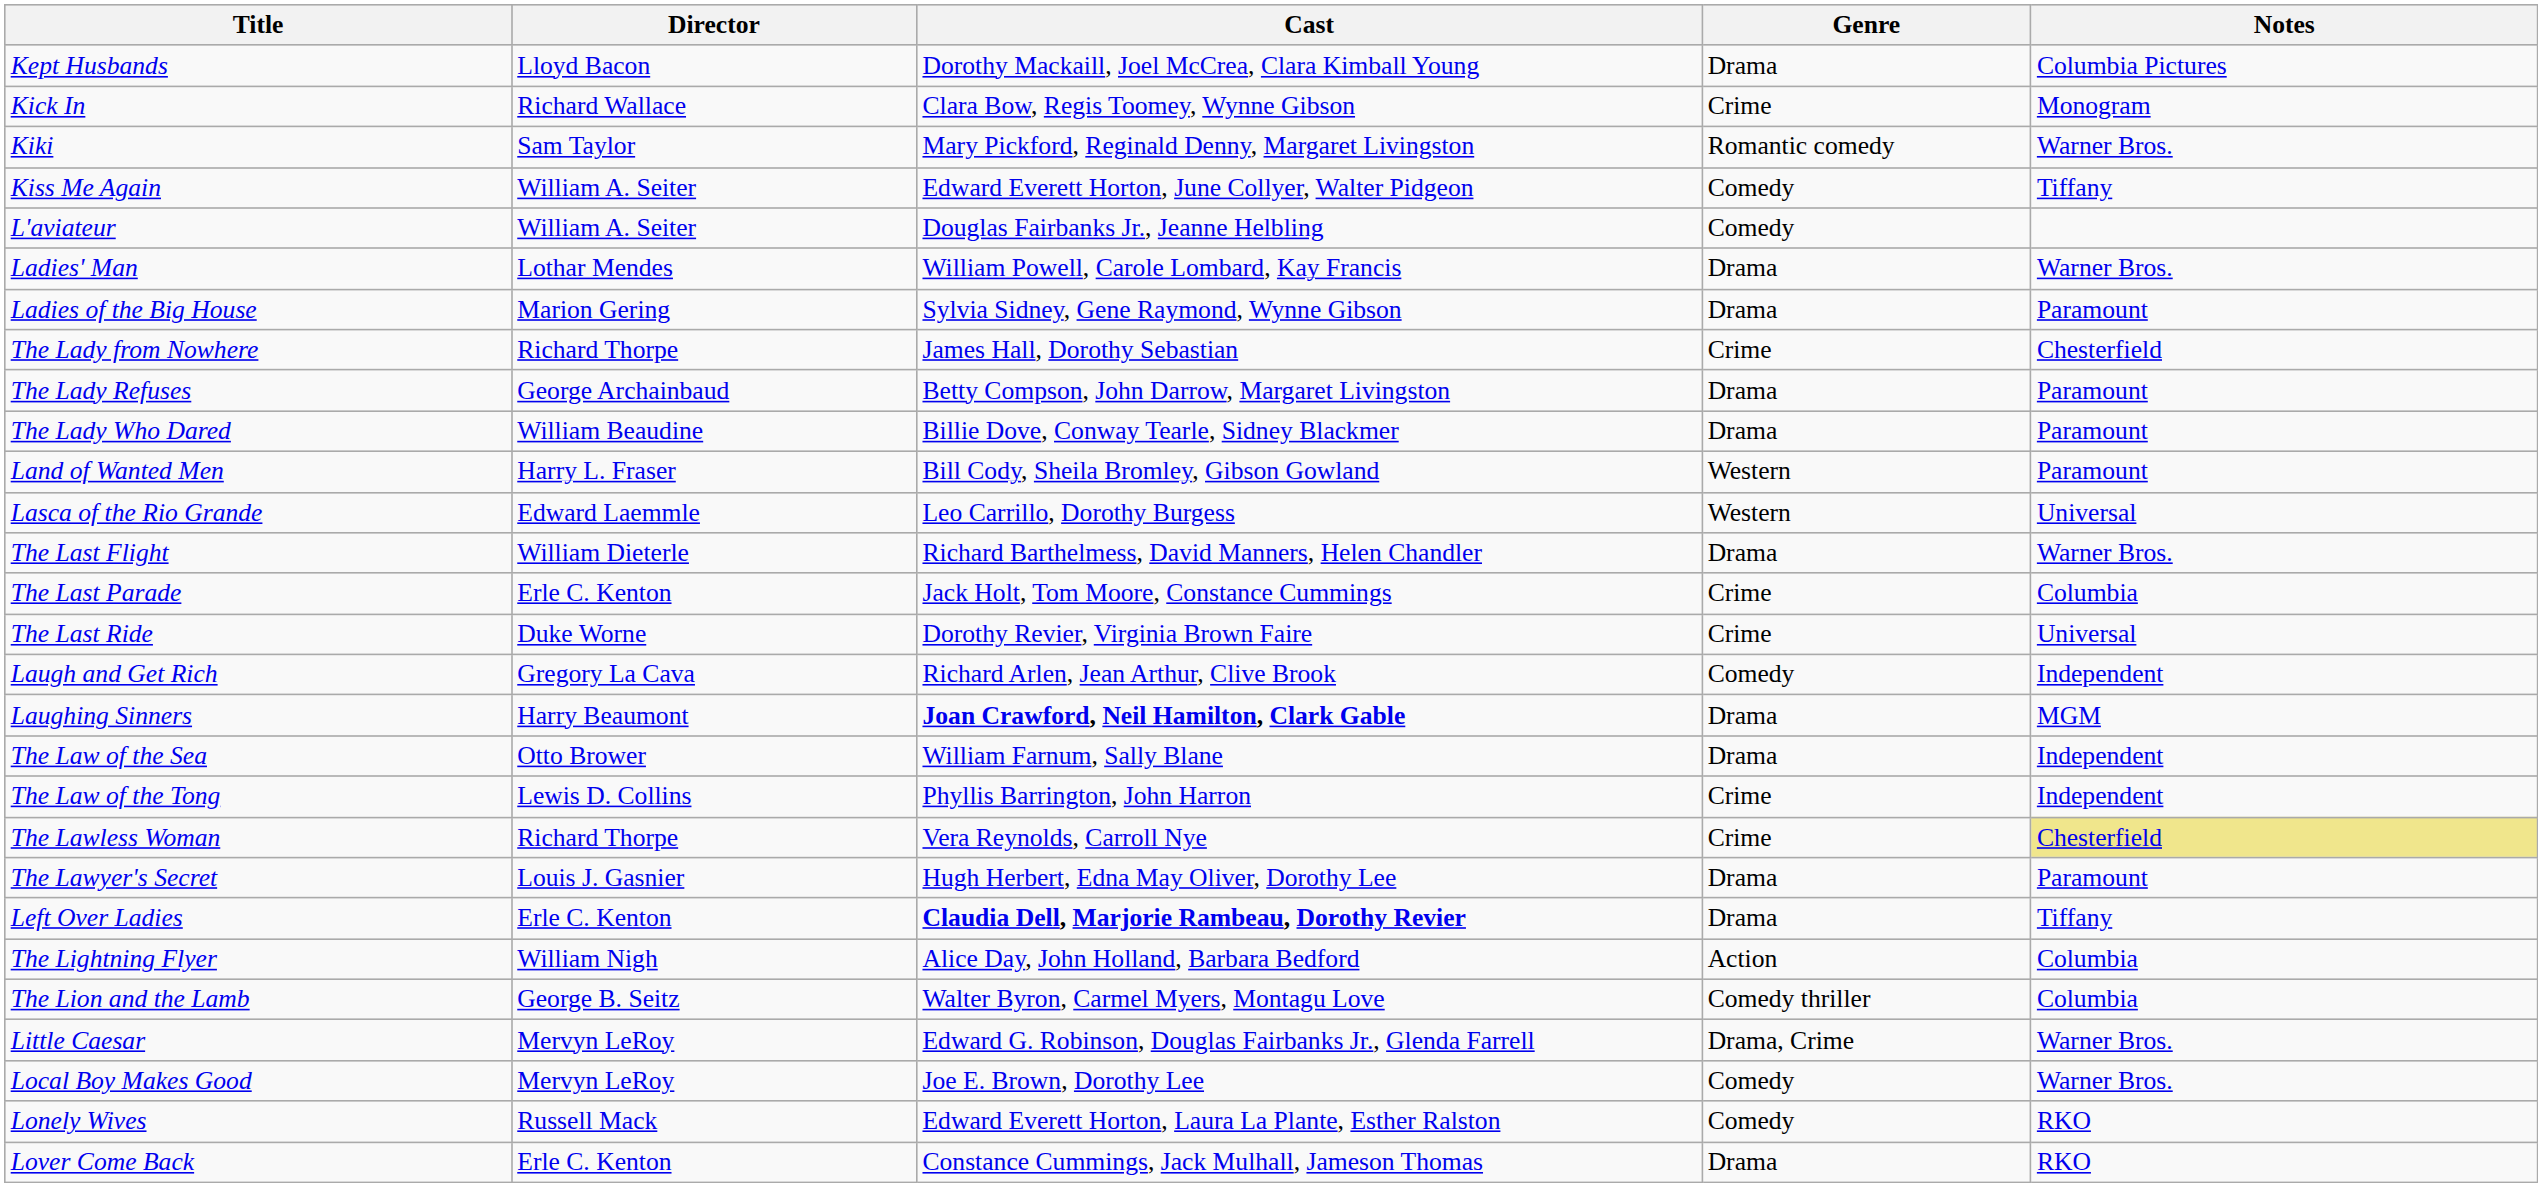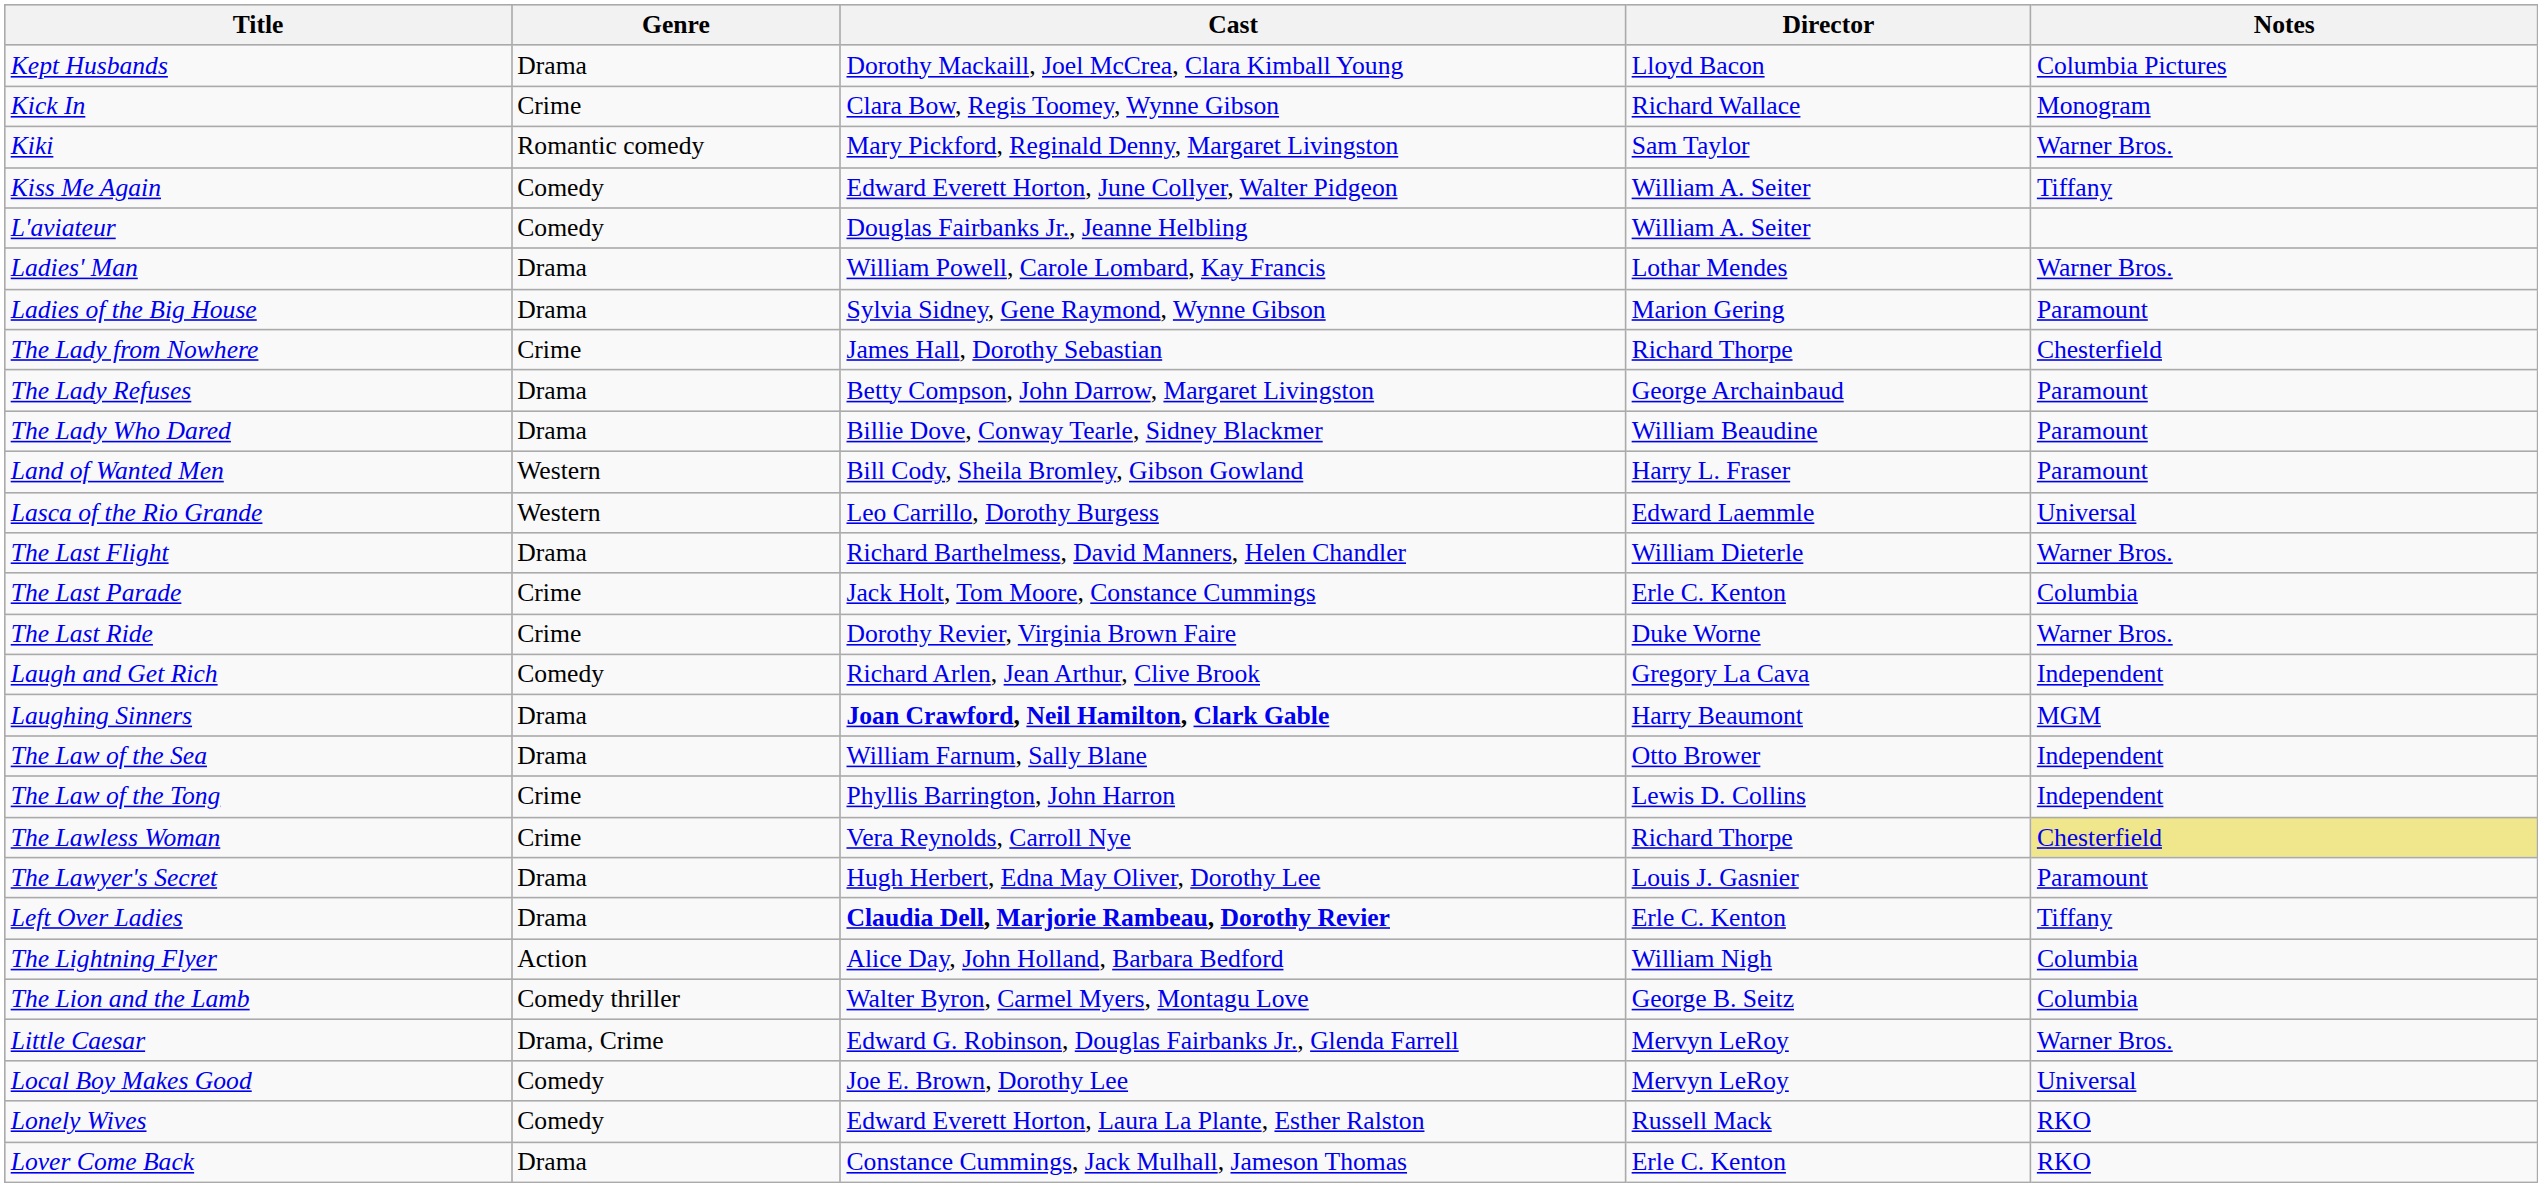 <table class="wikitable" style="width:100%;">
 <tr>
 <th style="width:20%;">Title</th>
+<th style="width:13%;">Genre</th>
+<th style="width:31%;">Cast</th>
 <th style="width:16%;">Director</th>
-<th style="width:31%;">Cast</th>
-<th style="width:13%;">Genre</th>
 <th style="width:20%;">Notes</th>
 </tr>
 <tr>
 <td><em><a href='#'>Kept Husbands</a></em></td>
+<td>Drama</td>
+<td><a href='#'>Dorothy Mackaill</a>, <a href='#'>Joel McCrea</a>, <a href='#'>Clara Kimball Young</a></td>
 <td><a href='#'>Lloyd Bacon</a></td>
-<td><a href='#'>Dorothy Mackaill</a>, <a href='#'>Joel McCrea</a>, <a href='#'>Clara Kimball Young</a></td>
-<td>Drama</td>
 <td><a href='#'>Columbia Pictures</a></td>
 </tr>
 <tr>
 <td><em><a href='#'>Kick In</a></em></td>
+<td>Crime</td>
+<td><a href='#'>Clara Bow</a>, <a href='#'>Regis Toomey</a>, <a href='#'>Wynne Gibson</a></td>
 <td><a href='#'>Richard Wallace</a></td>
-<td><a href='#'>Clara Bow</a>, <a href='#'>Regis Toomey</a>, <a href='#'>Wynne Gibson</a></td>
-<td>Crime</td>
 <td><a href='#'>Monogram</a></td>
 </tr>
 <tr>
 <td><em><a href='#'>Kiki</a></em></td>
+<td>Romantic comedy</td>
+<td><a href='#'>Mary Pickford</a>, <a href='#'>Reginald Denny</a>, <a href='#'>Margaret Livingston</a></td>
 <td><a href='#'>Sam Taylor</a></td>
-<td><a href='#'>Mary Pickford</a>, <a href='#'>Reginald Denny</a>, <a href='#'>Margaret Livingston</a></td>
-<td>Romantic comedy</td>
 <td><a href='#'>Warner Bros.</a></td>
 </tr>
 <tr>
 <td><em><a href='#'>Kiss Me Again</a></em></td>
+<td>Comedy</td>
+<td><a href='#'>Edward Everett Horton</a>, <a href='#'>June Collyer</a>, <a href='#'>Walter Pidgeon</a></td>
 <td><a href='#'>William A. Seiter</a></td>
-<td><a href='#'>Edward Everett Horton</a>, <a href='#'>June Collyer</a>, <a href='#'>Walter Pidgeon</a></td>
-<td>Comedy</td>
 <td><a href='#'>Tiffany</a></td>
 </tr>
 <tr>
 <td><em><a href='#'>L'aviateur</a></em></td>
+<td>Comedy</td>
+<td><a href='#'>Douglas Fairbanks Jr.</a>, <a href='#'>Jeanne Helbling</a></td>
 <td><a href='#'>William A. Seiter</a></td>
-<td><a href='#'>Douglas Fairbanks Jr.</a>, <a href='#'>Jeanne Helbling</a></td>
-<td>Comedy</td>
 <td></td>
 </tr>
 <tr>
 <td><em><a href='#'>Ladies' Man</a></em></td>
+<td>Drama</td>
+<td><a href='#'>William Powell</a>, <a href='#'>Carole Lombard</a>, <a href='#'>Kay Francis</a></td>
 <td><a href='#'>Lothar Mendes</a></td>
-<td><a href='#'>William Powell</a>, <a href='#'>Carole Lombard</a>, <a href='#'>Kay Francis</a></td>
-<td>Drama</td>
 <td><a href='#'>Warner Bros.</a></td>
 </tr>
 <tr>
 <td><em><a href='#'>Ladies of the Big House</a></em></td>
+<td>Drama</td>
+<td><a href='#'>Sylvia Sidney</a>, <a href='#'>Gene Raymond</a>, <a href='#'>Wynne Gibson</a></td>
 <td><a href='#'>Marion Gering</a></td>
-<td><a href='#'>Sylvia Sidney</a>, <a href='#'>Gene Raymond</a>, <a href='#'>Wynne Gibson</a></td>
-<td>Drama</td>
 <td><a href='#'>Paramount</a></td>
 </tr>
 <tr>
 <td><em><a href='#'>The Lady from Nowhere</a></em></td>
+<td>Crime</td>
+<td><a href='#'>James Hall</a>, <a href='#'>Dorothy Sebastian</a></td>
 <td><a href='#'>Richard Thorpe</a></td>
-<td><a href='#'>James Hall</a>, <a href='#'>Dorothy Sebastian</a></td>
-<td>Crime</td>
 <td><a href='#'>Chesterfield</a></td>
 </tr>
 <tr>
 <td><em><a href='#'>The Lady Refuses</a></em></td>
+<td>Drama</td>
+<td><a href='#'>Betty Compson</a>, <a href='#'>John Darrow</a>, <a href='#'>Margaret Livingston</a></td>
 <td><a href='#'>George Archainbaud</a></td>
-<td><a href='#'>Betty Compson</a>, <a href='#'>John Darrow</a>, <a href='#'>Margaret Livingston</a></td>
-<td>Drama</td>
 <td><a href='#'>Paramount</a></td>
 </tr>
 <tr>
 <td><em><a href='#'>The Lady Who Dared</a></em></td>
+<td>Drama</td>
+<td><a href='#'>Billie Dove</a>, <a href='#'>Conway Tearle</a>, <a href='#'>Sidney Blackmer</a></td>
 <td><a href='#'>William Beaudine</a></td>
-<td><a href='#'>Billie Dove</a>, <a href='#'>Conway Tearle</a>, <a href='#'>Sidney Blackmer</a></td>
-<td>Drama</td>
 <td><a href='#'>Paramount</a></td>
 </tr>
 <tr>
 <td><em><a href='#'>Land of Wanted Men</a></em></td>
+<td>Western</td>
+<td><a href='#'>Bill Cody</a>, <a href='#'>Sheila Bromley</a>, <a href='#'>Gibson Gowland</a></td>
 <td><a href='#'>Harry L. Fraser</a></td>
-<td><a href='#'>Bill Cody</a>, <a href='#'>Sheila Bromley</a>, <a href='#'>Gibson Gowland</a></td>
-<td>Western</td>
 <td><a href='#'>Paramount</a></td>
 </tr>
 <tr>
 <td><em><a href='#'>Lasca of the Rio Grande</a></em></td>
+<td>Western</td>
+<td><a href='#'>Leo Carrillo</a>, <a href='#'>Dorothy Burgess</a></td>
 <td><a href='#'>Edward Laemmle</a></td>
-<td><a href='#'>Leo Carrillo</a>, <a href='#'>Dorothy Burgess</a></td>
-<td>Western</td>
 <td><a href='#'>Universal</a></td>
 </tr>
 <tr>
 <td><em><a href='#'>The Last Flight</a></em></td>
+<td>Drama</td>
+<td><a href='#'>Richard Barthelmess</a>, <a href='#'>David Manners</a>, <a href='#'>Helen Chandler</a></td>
 <td><a href='#'>William Dieterle</a></td>
-<td><a href='#'>Richard Barthelmess</a>, <a href='#'>David Manners</a>, <a href='#'>Helen Chandler</a></td>
-<td>Drama</td>
 <td><a href='#'>Warner Bros.</a></td>
 </tr>
 <tr>
 <td><em><a href='#'>The Last Parade</a></em></td>
+<td>Crime</td>
+<td><a href='#'>Jack Holt</a>, <a href='#'>Tom Moore</a>, <a href='#'>Constance Cummings</a></td>
 <td><a href='#'>Erle C. Kenton</a></td>
-<td><a href='#'>Jack Holt</a>, <a href='#'>Tom Moore</a>, <a href='#'>Constance Cummings</a></td>
-<td>Crime</td>
 <td><a href='#'>Columbia</a></td>
 </tr>
 <tr>
 <td><em><a href='#'>The Last Ride</a></em></td>
+<td>Crime</td>
+<td><a href='#'>Dorothy Revier</a>, <a href='#'>Virginia Brown Faire</a></td>
 <td><a href='#'>Duke Worne</a></td>
-<td><a href='#'>Dorothy Revier</a>, <a href='#'>Virginia Brown Faire</a></td>
-<td>Crime</td>
-<td><a href='#'>Universal</a></td>
+<td><a href='#'>Warner Bros.</a></td>
 </tr>
 <tr>
 <td><em><a href='#'>Laugh and Get Rich</a></em></td>
+<td>Comedy</td>
+<td><a href='#'>Richard Arlen</a>, <a href='#'>Jean Arthur</a>, <a href='#'>Clive Brook</a></td>
 <td><a href='#'>Gregory La Cava</a></td>
-<td><a href='#'>Richard Arlen</a>, <a href='#'>Jean Arthur</a>, <a href='#'>Clive Brook</a></td>
-<td>Comedy</td>
 <td><a href='#'>Independent</a></td>
 </tr>
 <tr>
 <td><em><a href='#'>Laughing Sinners</a></em></td>
+<td>Drama</td>
+<td><strong><a href='#'>Joan Crawford</a>, <a href='#'>Neil Hamilton</a>, <a href='#'>Clark Gable</a></strong></td>
 <td><a href='#'>Harry Beaumont</a></td>
-<td><strong><a href='#'>Joan Crawford</a>, <a href='#'>Neil Hamilton</a>, <a href='#'>Clark Gable</a></strong></td>
-<td>Drama</td>
 <td><a href='#'>MGM</a></td>
 </tr>
 <tr>
 <td><em><a href='#'>The Law of the Sea</a></em></td>
+<td>Drama</td>
+<td><a href='#'>William Farnum</a>, <a href='#'>Sally Blane</a></td>
 <td><a href='#'>Otto Brower</a></td>
-<td><a href='#'>William Farnum</a>, <a href='#'>Sally Blane</a></td>
-<td>Drama</td>
 <td><a href='#'>Independent</a></td>
 </tr>
 <tr>
 <td><em><a href='#'>The Law of the Tong</a></em></td>
+<td>Crime</td>
+<td><a href='#'>Phyllis Barrington</a>, <a href='#'>John Harron</a></td>
 <td><a href='#'>Lewis D. Collins</a></td>
-<td><a href='#'>Phyllis Barrington</a>, <a href='#'>John Harron</a></td>
-<td>Crime</td>
 <td><a href='#'>Independent</a></td>
 </tr>
 <tr>
 <td><em><a href='#'>The Lawless Woman</a></em></td>
+<td>Crime</td>
+<td><a href='#'>Vera Reynolds</a>, <a href='#'>Carroll Nye</a></td>
 <td><a href='#'>Richard Thorpe</a></td>
-<td><a href='#'>Vera Reynolds</a>, <a href='#'>Carroll Nye</a></td>
-<td>Crime</td>
 <td style="background: khaki;"><a href='#'>Chesterfield</a></td>
 </tr>
 <tr>
 <td><em><a href='#'>The Lawyer's Secret</a></em></td>
+<td>Drama</td>
+<td><a href='#'>Hugh Herbert</a>, <a href='#'>Edna May Oliver</a>, <a href='#'>Dorothy Lee</a></td>
 <td><a href='#'>Louis J. Gasnier</a></td>
-<td><a href='#'>Hugh Herbert</a>, <a href='#'>Edna May Oliver</a>, <a href='#'>Dorothy Lee</a></td>
-<td>Drama</td>
 <td><a href='#'>Paramount</a></td>
 </tr>
 <tr>
 <td><em><a href='#'>Left Over Ladies</a></em></td>
+<td>Drama</td>
+<td><strong><a href='#'>Claudia Dell</a>, <a href='#'>Marjorie Rambeau</a>, <a href='#'>Dorothy Revier</a></strong></td>
 <td><a href='#'>Erle C. Kenton</a></td>
-<td><strong><a href='#'>Claudia Dell</a>, <a href='#'>Marjorie Rambeau</a>, <a href='#'>Dorothy Revier</a></strong></td>
-<td>Drama</td>
 <td><a href='#'>Tiffany</a></td>
 </tr>
 <tr>
 <td><em><a href='#'>The Lightning Flyer</a></em></td>
+<td>Action</td>
+<td><a href='#'>Alice Day</a>, <a href='#'>John Holland</a>, <a href='#'>Barbara Bedford</a></td>
 <td><a href='#'>William Nigh</a></td>
-<td><a href='#'>Alice Day</a>, <a href='#'>John Holland</a>, <a href='#'>Barbara Bedford</a></td>
-<td>Action</td>
 <td><a href='#'>Columbia</a></td>
 </tr>
 <tr>
 <td><em><a href='#'>The Lion and the Lamb</a></em></td>
+<td>Comedy thriller</td>
+<td><a href='#'>Walter Byron</a>, <a href='#'>Carmel Myers</a>, <a href='#'>Montagu Love</a></td>
 <td><a href='#'>George B. Seitz</a></td>
-<td><a href='#'>Walter Byron</a>, <a href='#'>Carmel Myers</a>, <a href='#'>Montagu Love</a></td>
-<td>Comedy thriller</td>
 <td><a href='#'>Columbia</a></td>
 </tr>
 <tr>
 <td><em><a href='#'>Little Caesar</a></em></td>
+<td>Drama, Crime</td>
+<td><a href='#'>Edward G. Robinson</a>, <a href='#'>Douglas Fairbanks Jr.</a>, <a href='#'>Glenda Farrell</a></td>
 <td><a href='#'>Mervyn LeRoy</a></td>
-<td><a href='#'>Edward G. Robinson</a>, <a href='#'>Douglas Fairbanks Jr.</a>, <a href='#'>Glenda Farrell</a></td>
-<td>Drama, Crime</td>
 <td><a href='#'>Warner Bros.</a></td>
 </tr>
 <tr>
 <td><em><a href='#'>Local Boy Makes Good</a></em></td>
+<td>Comedy</td>
+<td><a href='#'>Joe E. Brown</a>, <a href='#'>Dorothy Lee</a></td>
 <td><a href='#'>Mervyn LeRoy</a></td>
-<td><a href='#'>Joe E. Brown</a>, <a href='#'>Dorothy Lee</a></td>
-<td>Comedy</td>
-<td><a href='#'>Warner Bros.</a></td>
+<td><a href='#'>Universal</a></td>
 </tr>
 <tr>
 <td><em><a href='#'>Lonely Wives</a></em></td>
+<td>Comedy</td>
+<td><a href='#'>Edward Everett Horton</a>, <a href='#'>Laura La Plante</a>, <a href='#'>Esther Ralston</a></td>
 <td><a href='#'>Russell Mack</a></td>
-<td><a href='#'>Edward Everett Horton</a>, <a href='#'>Laura La Plante</a>, <a href='#'>Esther Ralston</a></td>
-<td>Comedy</td>
 <td><a href='#'>RKO</a></td>
 </tr>
 <tr>
 <td><em><a href='#'>Lover Come Back</a></em></td>
+<td>Drama</td>
+<td><a href='#'>Constance Cummings</a>, <a href='#'>Jack Mulhall</a>, <a href='#'>Jameson Thomas</a></td>
 <td><a href='#'>Erle C. Kenton</a></td>
-<td><a href='#'>Constance Cummings</a>, <a href='#'>Jack Mulhall</a>, <a href='#'>Jameson Thomas</a></td>
-<td>Drama</td>
 <td><a href='#'>RKO</a></td>
 </tr>
 </table>
